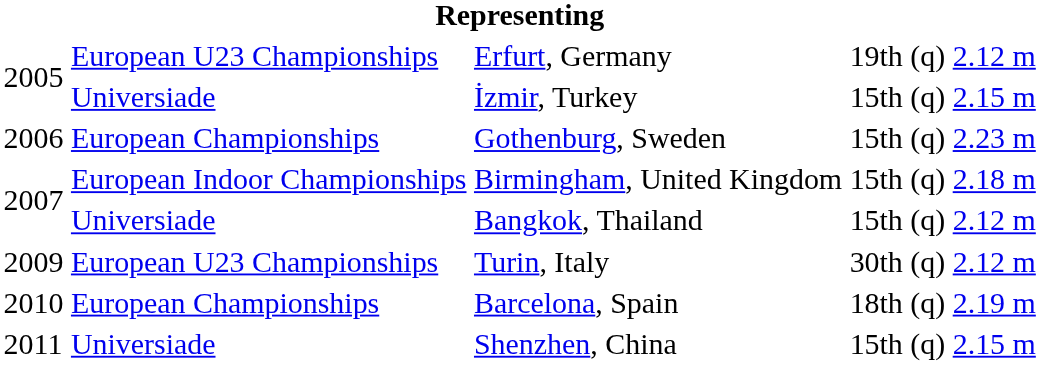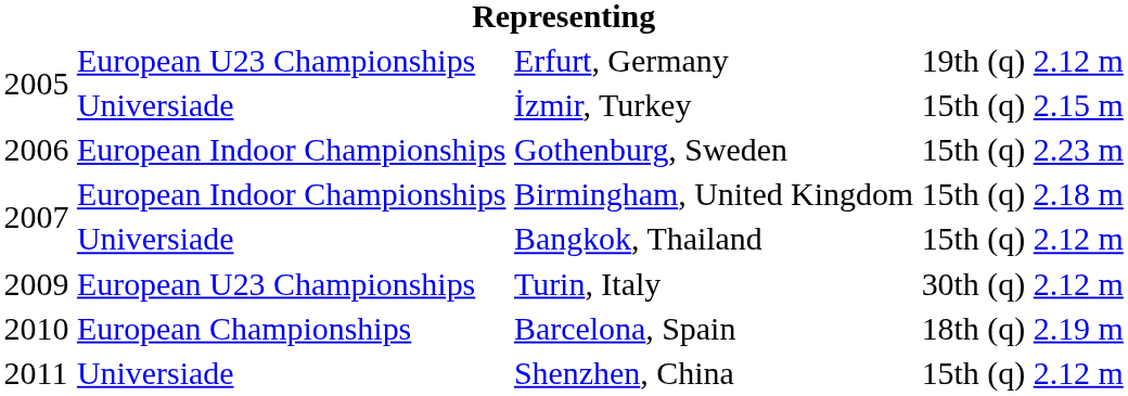 <table>
 <tr>
 <th colspan="6">Representing </th>
 </tr>
 <tr>
 <td rowspan=2>2005</td>
 <td><a href='#'>European U23 Championships</a></td>
 <td><a href='#'>Erfurt</a>, Germany</td>
 <td>19th (q)</td>
 <td><a href='#'>2.12 m</a></td>
 </tr>
 <tr>
 <td><a href='#'>Universiade</a></td>
 <td><a href='#'>İzmir</a>, Turkey</td>
 <td>15th (q)</td>
 <td><a href='#'>2.15 m</a></td>
 </tr>
 <tr>
 <td>2006</td>
-<td><a href='#'>European Championships</a></td>
+<td><a href='#'>European Indoor Championships</a></td>
 <td><a href='#'>Gothenburg</a>, Sweden</td>
 <td>15th (q)</td>
 <td><a href='#'>2.23 m</a></td>
 </tr>
 <tr>
 <td rowspan=2>2007</td>
 <td><a href='#'>European Indoor Championships</a></td>
 <td><a href='#'>Birmingham</a>, United Kingdom</td>
 <td>15th (q)</td>
 <td><a href='#'>2.18 m</a></td>
 </tr>
 <tr>
 <td><a href='#'>Universiade</a></td>
 <td><a href='#'>Bangkok</a>, Thailand</td>
 <td>15th (q)</td>
 <td><a href='#'>2.12 m</a></td>
 </tr>
 <tr>
 <td>2009</td>
 <td><a href='#'>European U23 Championships</a></td>
 <td><a href='#'>Turin</a>, Italy</td>
 <td>30th (q)</td>
 <td><a href='#'>2.12 m</a></td>
 </tr>
 <tr>
 <td>2010</td>
 <td><a href='#'>European Championships</a></td>
 <td><a href='#'>Barcelona</a>, Spain</td>
 <td>18th (q)</td>
 <td><a href='#'>2.19 m</a></td>
 </tr>
 <tr>
 <td>2011</td>
 <td><a href='#'>Universiade</a></td>
 <td><a href='#'>Shenzhen</a>, China</td>
 <td>15th (q)</td>
-<td><a href='#'>2.15 m</a></td>
+<td><a href='#'>2.12 m</a></td>
 </tr>
 </table>
